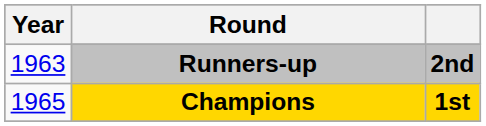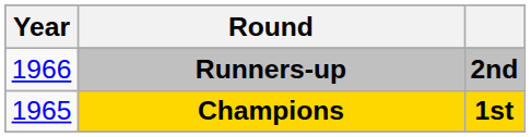 <table class="wikitable" style="text-align: center; font-size:90%">
 <tr>
 <th>Year</th>
 <th style="width:200px">Round</th>
 <th></th>
 </tr>
 <tr>
-<td><a href='#'>1963</a></td>
+<td><a href='#'>1966</a></td>
 <td bgcolor=Silver><strong>Runners-up</strong></td>
 <td bgcolor=Silver><strong>2nd</strong></td>
 </tr>
 <tr>
 <td><a href='#'>1965</a></td>
 <td bgcolor=Gold><strong>Champions</strong></td>
 <td bgcolor=Gold><strong>1st</strong></td>
 </tr>
 </table>
